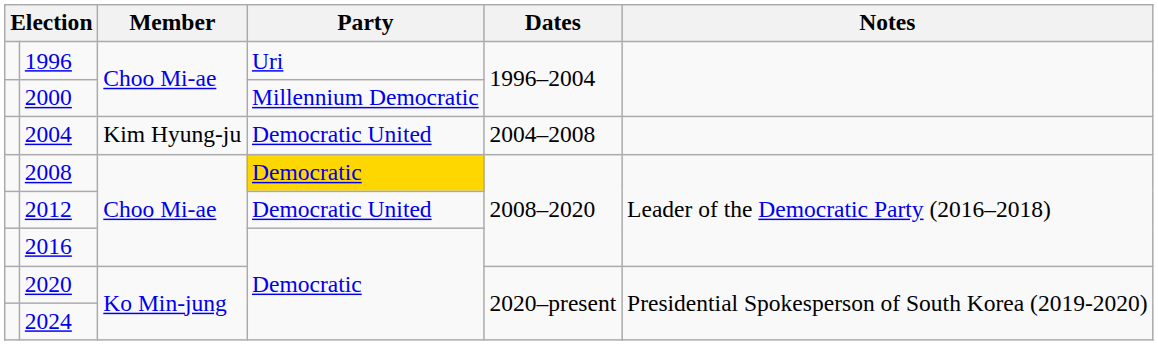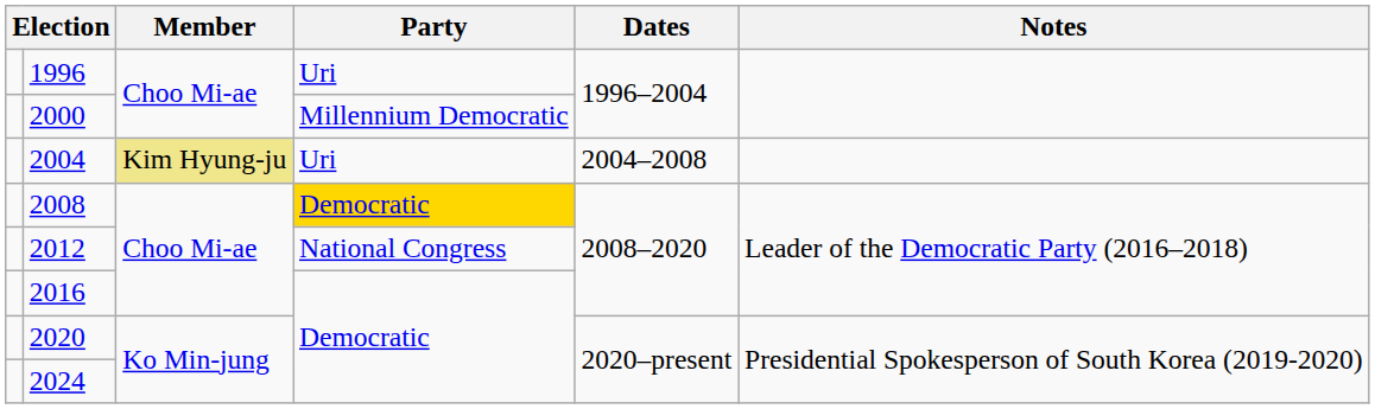 <table class="wikitable">
 <tr>
 <th colspan="2">Election</th>
 <th>Member</th>
 <th>Party</th>
 <th>Dates</th>
 <th>Notes</th>
 </tr>
 <tr>
 <td bgcolor=></td>
 <td><a href='#'>1996</a></td>
 <td rowspan="2"><a href='#'>Choo Mi-ae</a></td>
 <td><a href='#'>Uri</a></td>
 <td rowspan="2">1996–2004</td>
 <td rowspan="2"></td>
 </tr>
 <tr>
 <td bgcolor=></td>
 <td><a href='#'>2000</a></td>
 <td><a href='#'>Millennium Democratic</a></td>
 </tr>
 <tr>
 <td bgcolor=></td>
 <td><a href='#'>2004</a></td>
-<td>Kim Hyung-ju</td>
-<td><a href='#'>Democratic United</a></td>
+<td style="background: khaki;">Kim Hyung-ju</td>
+<td><a href='#'>Uri</a></td>
 <td>2004–2008</td>
 <td></td>
 </tr>
 <tr>
 <td bgcolor=></td>
 <td><a href='#'>2008</a></td>
 <td rowspan="3"><a href='#'>Choo Mi-ae</a></td>
 <td style="background: gold;"><a href='#'>Democratic</a></td>
 <td rowspan="3">2008–2020</td>
 <td rowspan="3">Leader of the <a href='#'>Democratic Party</a> (2016–2018)</td>
 </tr>
 <tr>
 <td bgcolor=></td>
 <td><a href='#'>2012</a></td>
-<td><a href='#'>Democratic United</a></td>
+<td><a href='#'>National Congress</a></td>
 </tr>
 <tr>
 <td bgcolor=></td>
 <td><a href='#'>2016</a></td>
 <td rowspan="3"><a href='#'>Democratic</a></td>
 </tr>
 <tr>
 <td bgcolor=></td>
 <td><a href='#'>2020</a></td>
 <td rowspan="2"><a href='#'>Ko Min-jung</a></td>
 <td rowspan="2">2020–present</td>
 <td rowspan="2">Presidential Spokesperson of South Korea (2019-2020)</td>
 </tr>
 <tr>
 <td bgcolor=></td>
 <td><a href='#'>2024</a></td>
 </tr>
 </table>
